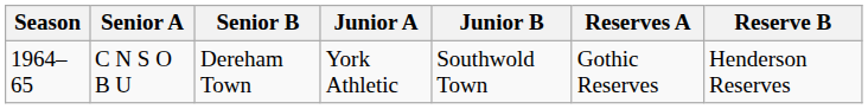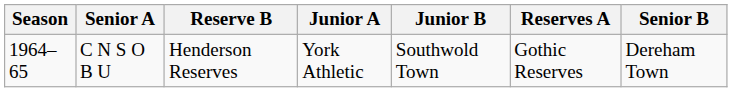 <table class="wikitable">
 <tr>
 <th>Season</th>
 <th>Senior A</th>
-<th>Senior B</th>
+<th>Reserve B</th>
 <th>Junior A</th>
 <th>Junior B</th>
 <th>Reserves A</th>
-<th>Reserve B</th>
+<th>Senior B</th>
 </tr>
 <tr>
 <td>1964–65</td>
 <td>C N S O B U</td>
-<td>Dereham Town</td>
+<td>Henderson Reserves</td>
 <td>York Athletic</td>
 <td>Southwold Town</td>
 <td>Gothic Reserves</td>
-<td>Henderson Reserves</td>
+<td>Dereham Town</td>
 </tr>
 </table>
